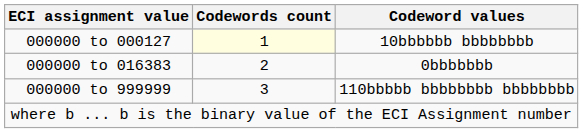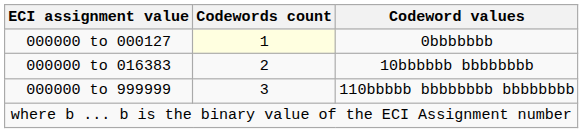 <table class="wikitable" border="1" style="text-align:center">
 <tr>
 <th>ECI assignment value</th>
 <th>Codewords count</th>
 <th>Codeword values</th>
 </tr>
 <tr>
 <td>000000 to 000127</td>
 <td style="background: lightyellow;">1</td>
-<td>10bbbbbb bbbbbbbb</td>
+<td>0bbbbbbb</td>
 </tr>
 <tr>
 <td>000000 to 016383</td>
 <td>2</td>
-<td>0bbbbbbb</td>
+<td>10bbbbbb bbbbbbbb</td>
 </tr>
 <tr>
 <td>000000 to 999999</td>
 <td>3</td>
 <td>110bbbbb bbbbbbbb bbbbbbbb</td>
 </tr>
 <tr>
 <td colspan = 3>where b ... b is the binary value of the ECI Assignment number</td>
 </tr>
 </table>
